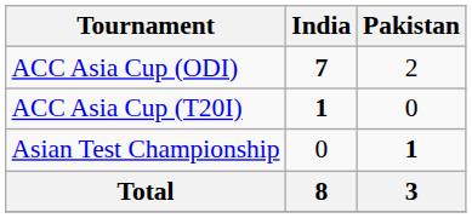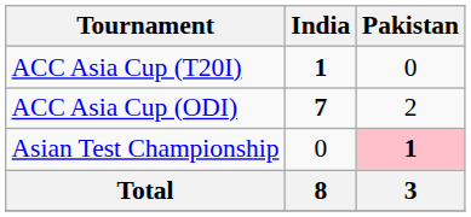 <table class="wikitable" " style="text-align:center">
 <tr>
 <th>Tournament</th>
 <th>India</th>
 <th>Pakistan</th>
 </tr>
 <tr>
+<td style="text-align:left"><a href='#'>ACC Asia Cup (T20I)</a></td>
+<td><strong>1</strong></td>
+<td>0</td>
+</tr>
+<tr>
 <td style="text-align:left"><a href='#'>ACC Asia Cup (ODI)</a></td>
 <td><strong>7</strong></td>
 <td>2</td>
 </tr>
 <tr>
-<td style="text-align:left"><a href='#'>ACC Asia Cup (T20I)</a></td>
-<td><strong>1</strong></td>
-<td>0</td>
-</tr>
-<tr>
 <td style="text-align:left"><a href='#'>Asian Test Championship</a></td>
 <td>0</td>
-<td><strong>1</strong></td>
+<td style="background: pink;"><strong>1</strong></td>
 </tr>
 <tr>
 <th>Total</th>
 <th>8</th>
 <th>3</th>
 </tr>
 <tr>
 </tr>
 </table>
